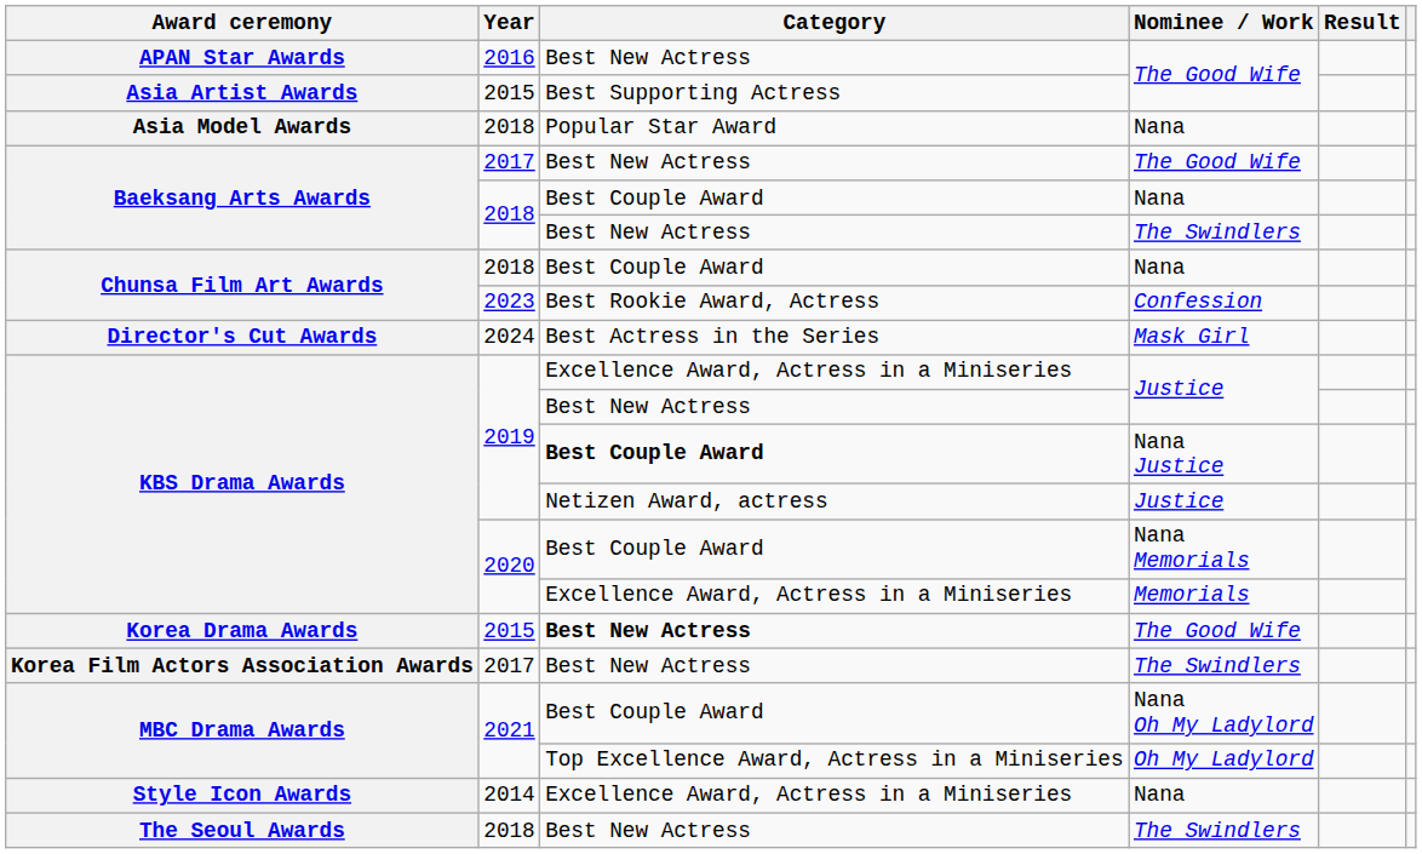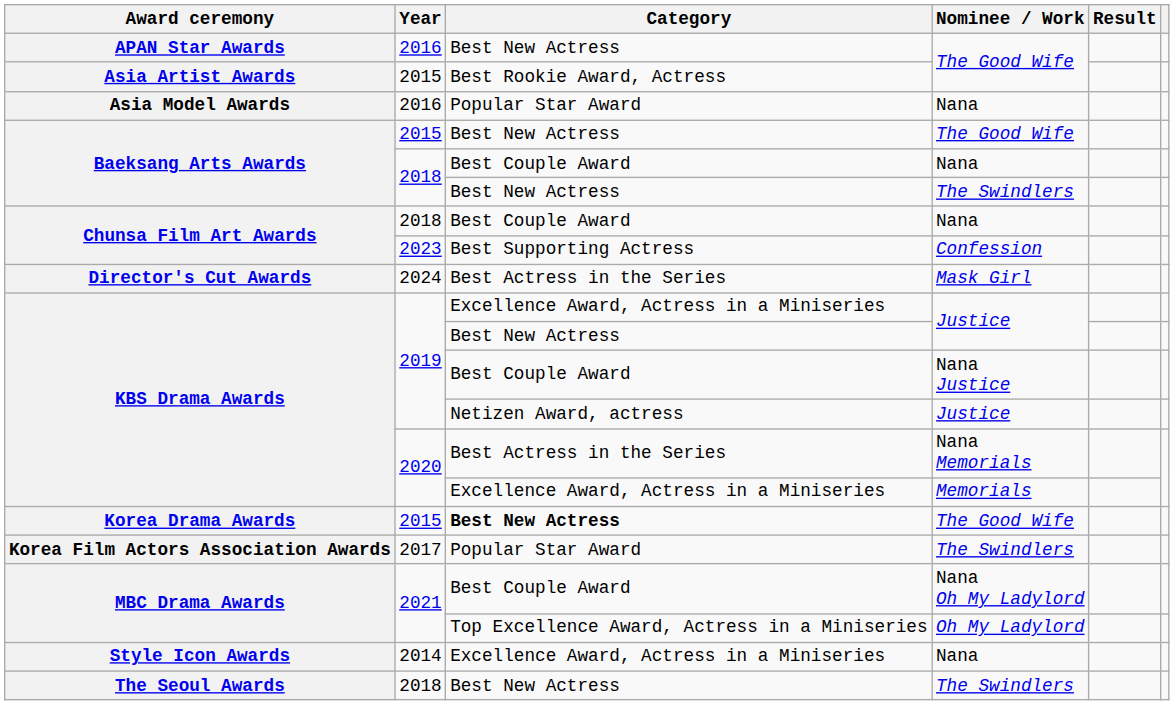 <table class="wikitable plainrowheaders sortable">
 <tr>
 <th scope="col">Award ceremony</th>
 <th scope="col">Year</th>
 <th scope="col">Category </th>
 <th scope="col">Nominee / Work</th>
 <th scope="col">Result</th>
 <th scope="col" class="unsortable"></th>
 </tr>
 <tr>
 <th scope="row"><a href='#'>APAN Star Awards</a></th>
 <td style="text-align:center"><a href='#'>2016</a></td>
 <td>Best New Actress</td>
 <td rowspan="2"><em><a href='#'>The Good Wife</a></em></td>
 <td></td>
 <td style="text-align:center"></td>
 </tr>
 <tr>
 <th scope="row"><a href='#'>Asia Artist Awards</a></th>
 <td style="text-align:center">2015</td>
-<td>Best Supporting Actress</td>
+<td>Best Rookie Award, Actress</td>
 <td></td>
 <td style="text-align:center"></td>
 </tr>
 <tr>
 <th scope="row">Asia Model Awards</th>
-<td style="text-align:center">2018</td>
+<td style="text-align:center">2016</td>
 <td>Popular Star Award</td>
 <td>Nana</td>
 <td></td>
 <td style="text-align:center"></td>
 </tr>
 <tr>
 <th scope="row" rowspan="3"><a href='#'>Baeksang Arts Awards</a></th>
-<td style="text-align:center"><a href='#'>2017</a></td>
+<td style="text-align:center"><a href='#'>2015</a></td>
 <td>Best New Actress</td>
 <td><em><a href='#'>The Good Wife</a></em></td>
 <td></td>
 <td style="text-align:center"></td>
 </tr>
 <tr>
 <td rowspan="2" style="text-align:center"><a href='#'>2018</a></td>
 <td>Best Couple Award</td>
 <td>Nana</td>
 <td></td>
 <td style="text-align:center"></td>
 </tr>
 <tr>
 <td>Best New Actress</td>
 <td><em><a href='#'>The Swindlers</a></em></td>
 <td></td>
 <td style="text-align:center"></td>
 </tr>
 <tr>
 <th scope="row" rowspan="2"><a href='#'>Chunsa Film Art Awards</a></th>
 <td style="text-align:center">2018</td>
 <td>Best Couple Award</td>
 <td>Nana</td>
 <td></td>
 <td style="text-align:center"></td>
 </tr>
 <tr>
 <td style="text-align:center"><a href='#'>2023</a></td>
-<td>Best Rookie Award, Actress</td>
+<td>Best Supporting Actress</td>
 <td><em><a href='#'>Confession</a></em></td>
 <td></td>
 <td style="text-align:center"></td>
 </tr>
 <tr>
 <th scope="row" rowspan="1"><a href='#'>Director's Cut Awards</a></th>
 <td style="text-align:center">2024</td>
 <td>Best Actress in the Series</td>
 <td><em><a href='#'>Mask Girl</a></em></td>
 <td></td>
 <td style="text-align:center"></td>
 </tr>
 <tr>
 <th scope="row" rowspan="6"><a href='#'>KBS Drama Awards</a></th>
 <td rowspan="4" style="text-align:center"><a href='#'>2019</a></td>
 <td>Excellence Award, Actress in a Miniseries</td>
 <td rowspan="2"><em><a href='#'>Justice</a></em></td>
 <td></td>
 <td style="text-align:center"></td>
 </tr>
 <tr>
 <td>Best New Actress</td>
 <td></td>
 <td style="text-align:center"></td>
 </tr>
 <tr>
-<td><strong>Best Couple Award</strong></td>
+<td>Best Couple Award</td>
 <td>Nana <br><em><a href='#'>Justice</a></em></td>
 <td></td>
 <td style="text-align:center"></td>
 </tr>
 <tr>
 <td>Netizen Award, actress</td>
 <td><em><a href='#'>Justice</a></em></td>
 <td></td>
 <td style="text-align:center"></td>
 </tr>
 <tr>
 <td rowspan="2" style="text-align:center"><a href='#'>2020</a></td>
-<td>Best Couple Award </td>
+<td>Best Actress in the Series</td>
 <td>Nana <br><em><a href='#'>Memorials</a></em></td>
 <td></td>
 <td rowspan="2" style="text-align:center"></td>
 </tr>
 <tr>
 <td>Excellence Award, Actress in a Miniseries</td>
 <td><em><a href='#'>Memorials</a></em></td>
 <td></td>
 </tr>
 <tr>
 <th scope="row"><a href='#'>Korea Drama Awards</a></th>
 <td style="text-align:center"><a href='#'>2015</a></td>
 <td><strong>Best New Actress</strong></td>
 <td><em><a href='#'>The Good Wife</a></em></td>
 <td></td>
 <td style="text-align:center"></td>
 </tr>
 <tr>
 <th scope="row">Korea Film Actors Association Awards</th>
 <td style="text-align:center">2017</td>
-<td>Best New Actress</td>
+<td>Popular Star Award</td>
 <td><em><a href='#'>The Swindlers</a></em></td>
 <td></td>
 <td style="text-align:center"></td>
 </tr>
 <tr>
 <th scope="row" rowspan="2"><a href='#'>MBC Drama Awards</a></th>
 <td rowspan="2" style="text-align:center"><a href='#'>2021</a></td>
 <td>Best Couple Award</td>
 <td>Nana <br><em><a href='#'>Oh My Ladylord</a></em></td>
 <td></td>
 <td style="text-align:center"></td>
 </tr>
 <tr>
 <td>Top Excellence Award, Actress in a Miniseries</td>
 <td><em><a href='#'>Oh My Ladylord</a></em></td>
 <td></td>
 <td style="text-align:center"></td>
 </tr>
 <tr>
 <th scope="row"><a href='#'>Style Icon Awards</a></th>
 <td style="text-align:center">2014</td>
 <td>Excellence Award, Actress in a Miniseries</td>
 <td>Nana</td>
 <td></td>
 <td style="text-align:center"></td>
 </tr>
 <tr>
 <th scope="row"><a href='#'>The Seoul Awards</a></th>
 <td style="text-align:center">2018</td>
 <td>Best New Actress</td>
 <td><em><a href='#'>The Swindlers</a></em></td>
 <td></td>
 <td style="text-align:center"></td>
 </tr>
 </table>
